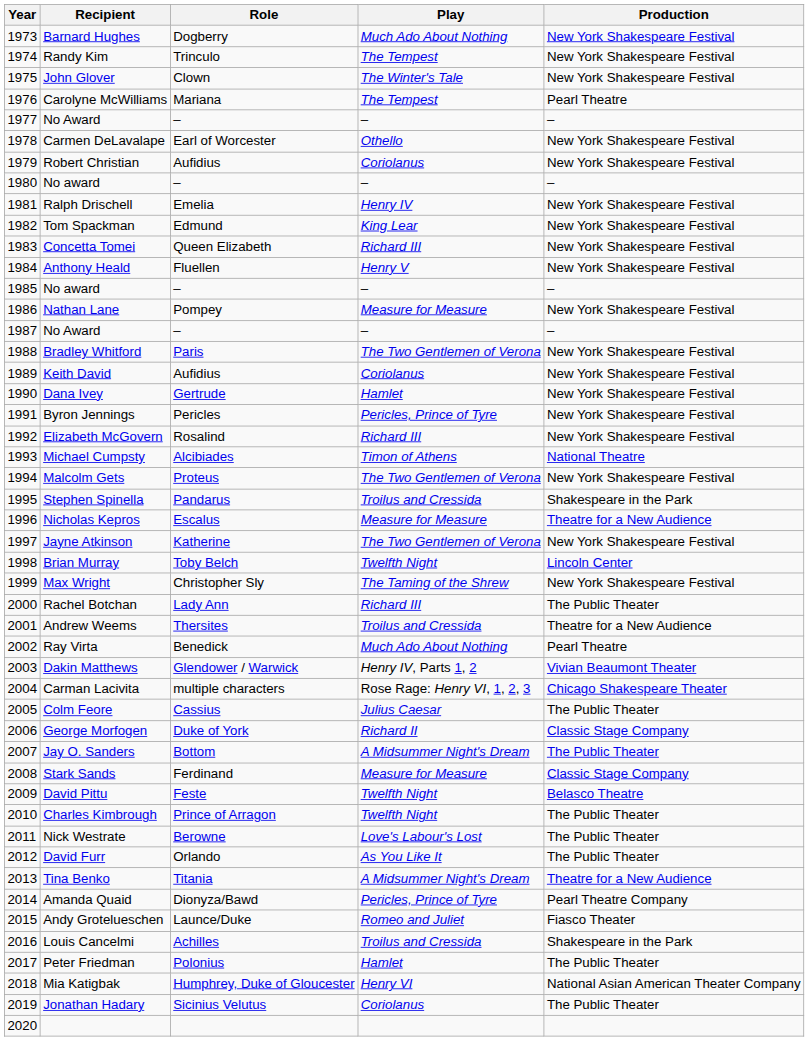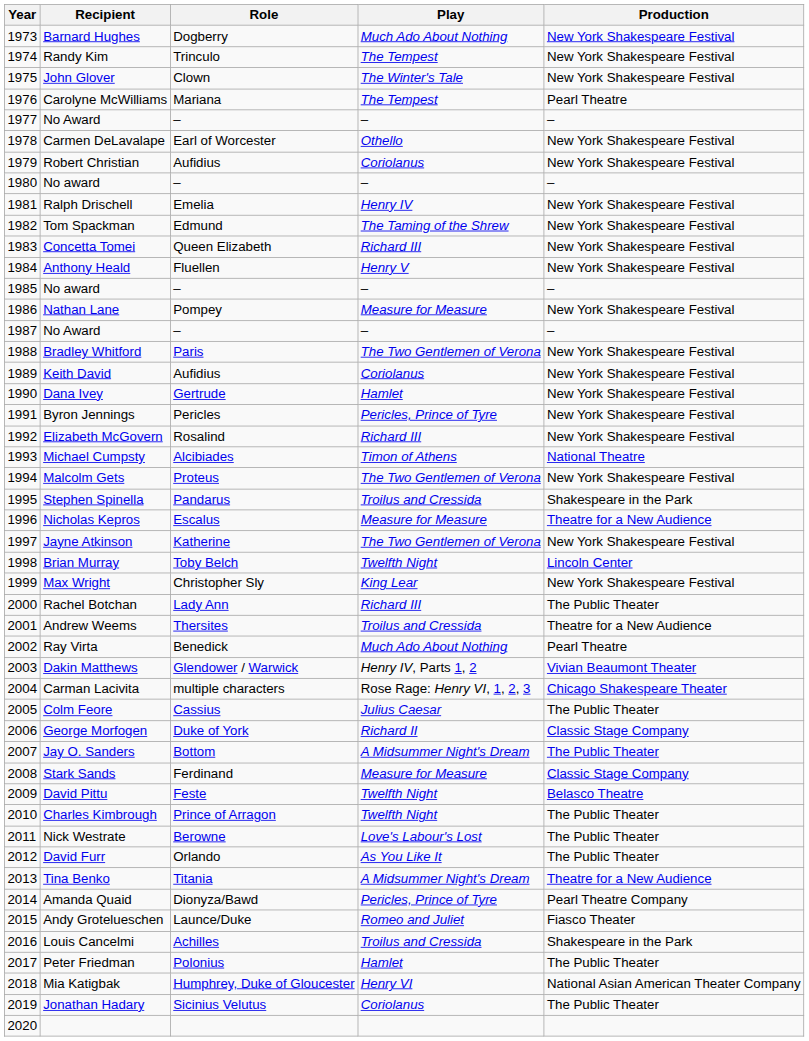 <table class="wikitable">
 <tr>
 <th>Year</th>
 <th>Recipient</th>
 <th>Role</th>
 <th>Play</th>
 <th>Production</th>
 </tr>
 <tr>
 <td>1973</td>
 <td><a href='#'>Barnard Hughes</a></td>
 <td>Dogberry</td>
 <td><em><a href='#'>Much Ado About Nothing</a></em></td>
 <td><a href='#'>New York Shakespeare Festival</a></td>
 </tr>
 <tr>
 <td>1974</td>
 <td>Randy Kim</td>
 <td>Trinculo</td>
 <td><em><a href='#'>The Tempest</a></em></td>
 <td>New York Shakespeare Festival</td>
 </tr>
 <tr>
 <td>1975</td>
 <td><a href='#'>John Glover</a></td>
 <td>Clown</td>
 <td><em><a href='#'>The Winter's Tale</a></em></td>
 <td>New York Shakespeare Festival</td>
 </tr>
 <tr>
 <td>1976</td>
 <td>Carolyne McWilliams</td>
 <td>Mariana</td>
 <td><em><a href='#'>The Tempest</a></em></td>
 <td>Pearl Theatre</td>
 </tr>
 <tr>
 <td>1977</td>
 <td>No Award</td>
 <td>–</td>
 <td>–</td>
 <td>–</td>
 </tr>
 <tr>
 <td>1978</td>
 <td>Carmen DeLavalape</td>
 <td>Earl of Worcester</td>
 <td><em><a href='#'>Othello</a></em></td>
 <td>New York Shakespeare Festival</td>
 </tr>
 <tr>
 <td>1979</td>
 <td>Robert Christian</td>
 <td>Aufidius</td>
 <td><em><a href='#'>Coriolanus</a></em></td>
 <td>New York Shakespeare Festival</td>
 </tr>
 <tr>
 <td>1980</td>
 <td>No award</td>
 <td>–</td>
 <td>–</td>
 <td>–</td>
 </tr>
 <tr>
 <td>1981</td>
 <td>Ralph Drischell</td>
 <td>Emelia</td>
 <td><em><a href='#'>Henry IV</a></em></td>
 <td>New York Shakespeare Festival</td>
 </tr>
 <tr>
 <td>1982</td>
 <td>Tom Spackman</td>
 <td>Edmund</td>
-<td><em><a href='#'>King Lear</a></em></td>
+<td><em><a href='#'>The Taming of the Shrew</a></em></td>
 <td>New York Shakespeare Festival</td>
 </tr>
 <tr>
 <td>1983</td>
 <td><a href='#'>Concetta Tomei</a></td>
 <td>Queen Elizabeth</td>
 <td><em><a href='#'>Richard III</a></em></td>
 <td>New York Shakespeare Festival</td>
 </tr>
 <tr>
 <td>1984</td>
 <td><a href='#'>Anthony Heald</a></td>
 <td>Fluellen</td>
 <td><em><a href='#'>Henry V</a></em></td>
 <td>New York Shakespeare Festival</td>
 </tr>
 <tr>
 <td>1985</td>
 <td>No award</td>
 <td>–</td>
 <td>–</td>
 <td>–</td>
 </tr>
 <tr>
 <td>1986</td>
 <td><a href='#'>Nathan Lane</a></td>
 <td>Pompey</td>
 <td><em><a href='#'>Measure for Measure</a></em></td>
 <td>New York Shakespeare Festival</td>
 </tr>
 <tr>
 <td>1987</td>
 <td>No Award</td>
 <td>–</td>
 <td>–</td>
 <td>–</td>
 </tr>
 <tr>
 <td>1988</td>
 <td><a href='#'>Bradley Whitford</a></td>
 <td><a href='#'>Paris</a></td>
 <td><em><a href='#'>The Two Gentlemen of Verona</a></em></td>
 <td>New York Shakespeare Festival</td>
 </tr>
 <tr>
 <td>1989</td>
 <td><a href='#'>Keith David</a></td>
 <td>Aufidius</td>
 <td><em><a href='#'>Coriolanus</a></em></td>
 <td>New York Shakespeare Festival</td>
 </tr>
 <tr>
 <td>1990</td>
 <td><a href='#'>Dana Ivey</a></td>
 <td><a href='#'>Gertrude</a></td>
 <td><em><a href='#'>Hamlet</a></em></td>
 <td>New York Shakespeare Festival</td>
 </tr>
 <tr>
 <td>1991</td>
 <td>Byron Jennings</td>
 <td>Pericles</td>
 <td><em><a href='#'>Pericles, Prince of Tyre</a></em></td>
 <td>New York Shakespeare Festival</td>
 </tr>
 <tr>
 <td>1992</td>
 <td><a href='#'>Elizabeth McGovern</a></td>
 <td>Rosalind</td>
 <td><em><a href='#'>Richard III</a></em></td>
 <td>New York Shakespeare Festival</td>
 </tr>
 <tr>
 <td>1993</td>
 <td><a href='#'>Michael Cumpsty</a></td>
 <td><a href='#'>Alcibiades</a></td>
 <td><em><a href='#'>Timon of Athens</a></em></td>
 <td><a href='#'>National Theatre</a></td>
 </tr>
 <tr>
 <td>1994</td>
 <td><a href='#'>Malcolm Gets</a></td>
 <td><a href='#'>Proteus</a></td>
 <td><em><a href='#'>The Two Gentlemen of Verona</a></em></td>
 <td>New York Shakespeare Festival</td>
 </tr>
 <tr>
 <td>1995</td>
 <td><a href='#'>Stephen Spinella</a></td>
 <td><a href='#'>Pandarus</a></td>
 <td><em><a href='#'>Troilus and Cressida</a></em></td>
 <td>Shakespeare in the Park</td>
 </tr>
 <tr>
 <td>1996</td>
 <td><a href='#'>Nicholas Kepros</a></td>
 <td><a href='#'>Escalus</a></td>
 <td><em><a href='#'>Measure for Measure</a></em></td>
 <td><a href='#'>Theatre for a New Audience</a></td>
 </tr>
 <tr>
 <td>1997</td>
 <td><a href='#'>Jayne Atkinson</a></td>
 <td><a href='#'>Katherine</a></td>
 <td><em><a href='#'>The Two Gentlemen of Verona</a></em></td>
 <td>New York Shakespeare Festival</td>
 </tr>
 <tr>
 <td>1998</td>
 <td><a href='#'>Brian Murray</a></td>
 <td><a href='#'>Toby Belch</a></td>
 <td><em><a href='#'>Twelfth Night</a></em></td>
 <td><a href='#'>Lincoln Center</a></td>
 </tr>
 <tr>
 <td>1999</td>
 <td><a href='#'>Max Wright</a></td>
 <td>Christopher Sly</td>
-<td><em><a href='#'>The Taming of the Shrew</a></em></td>
+<td><em><a href='#'>King Lear</a></em></td>
 <td>New York Shakespeare Festival</td>
 </tr>
 <tr>
 <td>2000</td>
 <td>Rachel Botchan</td>
 <td><a href='#'>Lady Ann</a></td>
 <td><em><a href='#'>Richard III</a></em></td>
 <td>The Public Theater</td>
 </tr>
 <tr>
 <td>2001</td>
 <td>Andrew Weems</td>
 <td><a href='#'>Thersites</a></td>
 <td><em><a href='#'>Troilus and Cressida</a></em></td>
 <td>Theatre for a New Audience</td>
 </tr>
 <tr>
 <td>2002</td>
 <td>Ray Virta</td>
 <td>Benedick</td>
 <td><em><a href='#'>Much Ado About Nothing</a></em></td>
 <td>Pearl Theatre</td>
 </tr>
 <tr>
 <td>2003</td>
 <td><a href='#'>Dakin Matthews</a></td>
 <td><a href='#'>Glendower</a> / <a href='#'>Warwick</a></td>
 <td><em>Henry IV</em>, Parts <a href='#'>1</a>, <a href='#'>2</a></td>
 <td><a href='#'>Vivian Beaumont Theater</a></td>
 </tr>
 <tr>
 <td>2004</td>
 <td>Carman Lacivita</td>
 <td>multiple characters</td>
 <td>Rose Rage: <em>Henry VI</em>, <a href='#'>1</a>, <a href='#'>2</a>, <a href='#'>3</a></td>
 <td><a href='#'>Chicago Shakespeare Theater</a></td>
 </tr>
 <tr>
 <td>2005</td>
 <td><a href='#'>Colm Feore</a></td>
 <td><a href='#'>Cassius</a></td>
 <td><em><a href='#'>Julius Caesar</a></em></td>
 <td>The Public Theater</td>
 </tr>
 <tr>
 <td>2006</td>
 <td><a href='#'>George Morfogen</a></td>
 <td><a href='#'>Duke of York</a></td>
 <td><em><a href='#'>Richard II</a></em></td>
 <td><a href='#'>Classic Stage Company</a></td>
 </tr>
 <tr>
 <td>2007</td>
 <td><a href='#'>Jay O. Sanders</a></td>
 <td><a href='#'>Bottom</a></td>
 <td><em><a href='#'>A Midsummer Night's Dream</a></em></td>
 <td><a href='#'>The Public Theater</a></td>
 </tr>
 <tr>
 <td>2008</td>
 <td><a href='#'>Stark Sands</a></td>
 <td>Ferdinand</td>
 <td><em><a href='#'>Measure for Measure</a></em></td>
 <td><a href='#'>Classic Stage Company</a></td>
 </tr>
 <tr>
 <td>2009</td>
 <td><a href='#'>David Pittu</a></td>
 <td><a href='#'>Feste</a></td>
 <td><em><a href='#'>Twelfth Night</a></em></td>
 <td><a href='#'>Belasco Theatre</a></td>
 </tr>
 <tr>
 <td>2010</td>
 <td><a href='#'>Charles Kimbrough</a></td>
 <td><a href='#'>Prince of Arragon</a></td>
 <td><em><a href='#'>Twelfth Night</a></em></td>
 <td>The Public Theater</td>
 </tr>
 <tr>
 <td>2011</td>
 <td>Nick Westrate</td>
 <td><a href='#'>Berowne</a></td>
 <td><em><a href='#'>Love's Labour's Lost</a></em></td>
 <td>The Public Theater</td>
 </tr>
 <tr>
 <td>2012</td>
 <td><a href='#'>David Furr</a></td>
 <td>Orlando</td>
 <td><em><a href='#'>As You Like It</a></em></td>
 <td>The Public Theater</td>
 </tr>
 <tr>
 <td>2013</td>
 <td><a href='#'>Tina Benko</a></td>
 <td><a href='#'>Titania</a></td>
 <td><em><a href='#'>A Midsummer Night's Dream</a></em></td>
 <td><a href='#'>Theatre for a New Audience</a></td>
 </tr>
 <tr>
 <td>2014</td>
 <td>Amanda Quaid</td>
 <td>Dionyza/Bawd</td>
 <td><em><a href='#'>Pericles, Prince of Tyre</a></em></td>
 <td>Pearl Theatre Company</td>
 </tr>
 <tr>
 <td>2015</td>
 <td>Andy Grotelueschen</td>
 <td>Launce/Duke</td>
 <td><em><a href='#'>Romeo and Juliet</a></em></td>
 <td>Fiasco Theater</td>
 </tr>
 <tr>
 <td>2016</td>
 <td>Louis Cancelmi</td>
 <td><a href='#'>Achilles</a></td>
 <td><em><a href='#'>Troilus and Cressida</a></em></td>
 <td>Shakespeare in the Park</td>
 </tr>
 <tr>
 <td>2017</td>
 <td>Peter Friedman</td>
 <td><a href='#'>Polonius</a></td>
 <td><em><a href='#'>Hamlet</a></em></td>
 <td>The Public Theater</td>
 </tr>
 <tr>
 <td>2018</td>
 <td>Mia Katigbak</td>
 <td><a href='#'>Humphrey, Duke of Gloucester</a></td>
 <td><em><a href='#'>Henry VI</a></em></td>
 <td>National Asian American Theater Company</td>
 </tr>
 <tr>
 <td>2019</td>
 <td><a href='#'>Jonathan Hadary</a></td>
 <td><a href='#'>Sicinius Velutus</a></td>
 <td><em><a href='#'>Coriolanus</a></em></td>
 <td>The Public Theater</td>
 </tr>
 <tr>
 <td>2020</td>
 <td></td>
 <td></td>
 <td></td>
 <td></td>
 </tr>
 </table>
